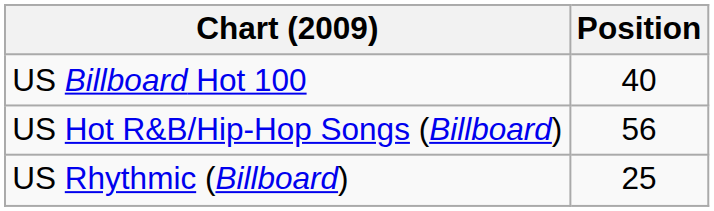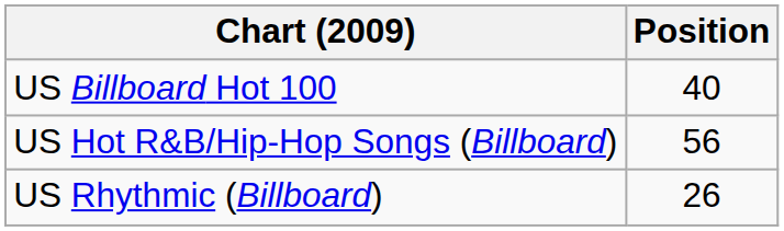 <table class="wikitable">
 <tr>
 <th>Chart (2009)</th>
 <th>Position</th>
 </tr>
 <tr>
 <td>US <a href='#'><em>Billboard</em> Hot 100</a></td>
 <td style="text-align:center;">40</td>
 </tr>
 <tr>
 <td>US <a href='#'>Hot R&B/Hip-Hop Songs</a> (<em><a href='#'>Billboard</a></em>)</td>
 <td style="text-align:center;">56</td>
 </tr>
 <tr>
 <td>US <a href='#'>Rhythmic</a> (<em><a href='#'>Billboard</a></em>)</td>
-<td style="text-align:center;">25</td>
+<td style="text-align:center;">26</td>
 </tr>
 </table>
